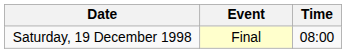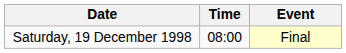 <table class = "wikitable" style="text-align:center;">
 <tr>
 <th width=220>Date</th>
+<th width=50>Time</th>
 <th width=100>Event</th>
-<th width=50>Time</th>
 </tr>
 <tr>
 <td>Saturday, 19 December 1998</td>
+<td>08:00</td>
 <td bgcolor=ffffcc>Final</td>
-<td>08:00</td>
 </tr>
 </table>
